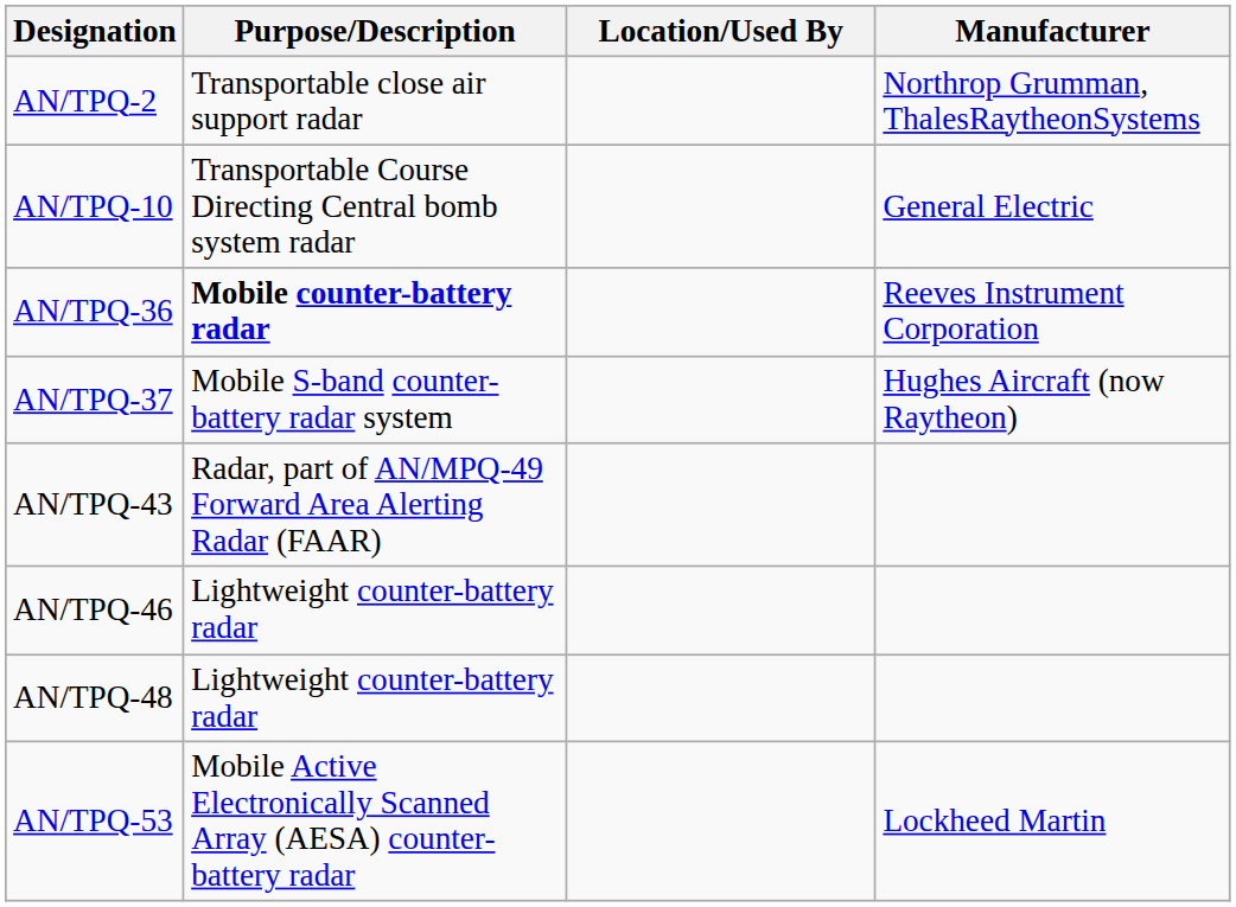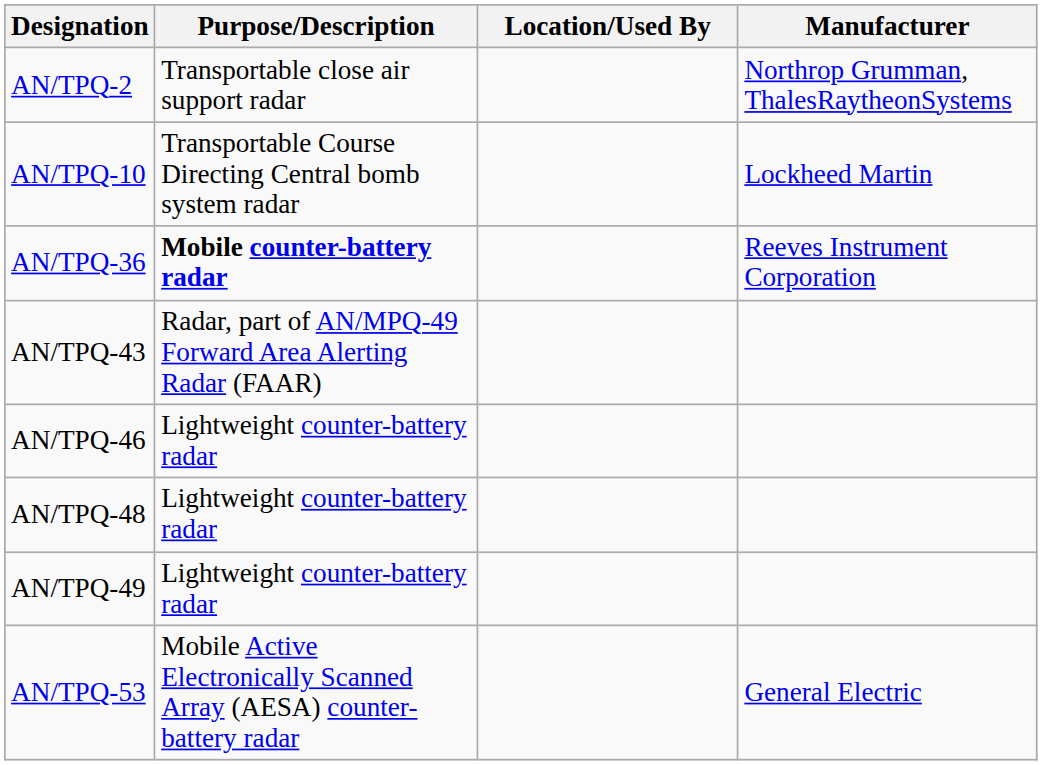 <table class="wikitable sortable">
 <tr>
 <th scope="col">Designation</th>
 <th scope="col" style="width: 500px;">Purpose/Description</th>
 <th scope="col" style="width: 500px;">Location/Used By</th>
 <th scope="col" style="width: 250px;">Manufacturer</th>
 </tr>
 <tr>
 <td><a href='#'>AN/TPQ-2</a></td>
 <td>Transportable close air support radar</td>
 <td></td>
 <td><a href='#'>Northrop Grumman</a>, <a href='#'>ThalesRaytheonSystems</a></td>
 </tr>
 <tr>
 <td><a href='#'>AN/TPQ-10</a></td>
 <td>Transportable Course Directing Central bomb system radar</td>
 <td></td>
-<td><a href='#'>General Electric</a></td>
+<td><a href='#'>Lockheed Martin</a></td>
 </tr>
 <tr>
 <td><a href='#'>AN/TPQ-36</a></td>
 <td><strong>Mobile <a href='#'>counter-battery radar</a></strong></td>
 <td></td>
 <td><a href='#'>Reeves Instrument Corporation</a></td>
-</tr>
-<tr>
-<td><a href='#'>AN/TPQ-37</a></td>
-<td>Mobile <a href='#'>S-band</a> <a href='#'>counter-battery radar</a> system</td>
-<td></td>
-<td><a href='#'>Hughes Aircraft</a> (now <a href='#'>Raytheon</a>)</td>
 </tr>
 <tr>
 <td>AN/TPQ-43</td>
 <td>Radar, part of <a href='#'>AN/MPQ-49 Forward Area Alerting Radar</a> (FAAR)</td>
 <td></td>
 <td></td>
 </tr>
 <tr>
 <td>AN/TPQ-46</td>
 <td>Lightweight <a href='#'>counter-battery radar</a></td>
 <td></td>
 <td></td>
 </tr>
 <tr>
 <td>AN/TPQ-48</td>
 <td>Lightweight <a href='#'>counter-battery radar</a></td>
 <td></td>
 <td></td>
 </tr>
 <tr>
+<td>AN/TPQ-49</td>
+<td>Lightweight <a href='#'>counter-battery radar</a></td>
+<td></td>
+<td></td>
+</tr>
+<tr>
 <td><a href='#'>AN/TPQ-53</a></td>
 <td>Mobile <a href='#'>Active Electronically Scanned Array</a> (AESA) <a href='#'>counter-battery radar</a></td>
 <td></td>
-<td><a href='#'>Lockheed Martin</a></td>
+<td><a href='#'>General Electric</a></td>
 </tr>
 </table>
